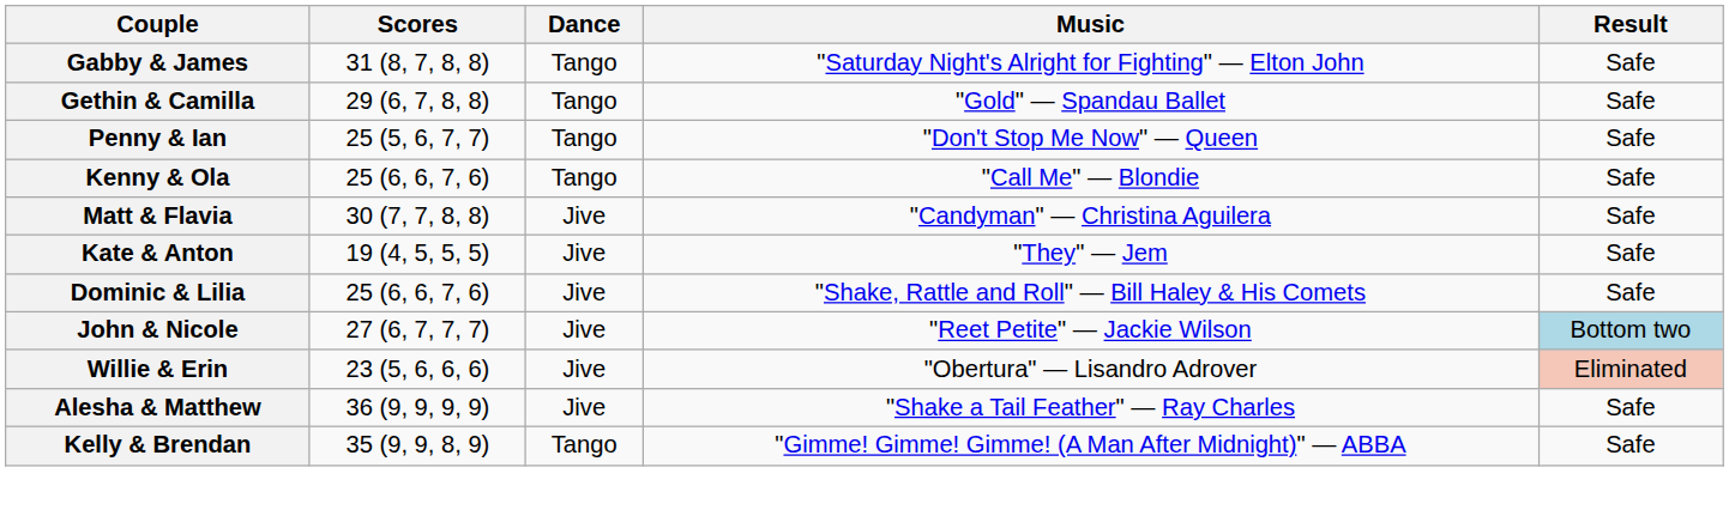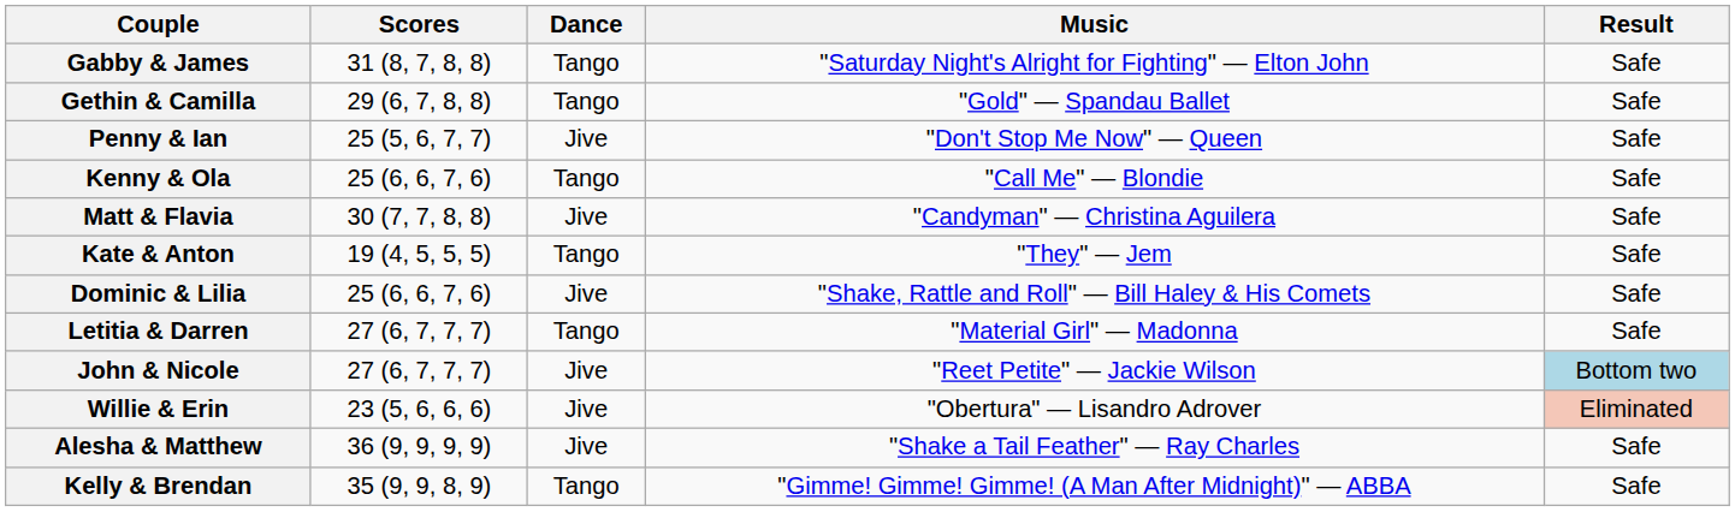 <table class="wikitable sortable" style="text-align:center; width:90%">
 <tr>
 <th scope="col">Couple</th>
 <th scope="col">Scores</th>
 <th scope="col" class="unsortable">Dance</th>
 <th scope="col" class="unsortable">Music</th>
 <th scope="col" class="unsortable">Result</th>
 </tr>
 <tr>
 <th scope="row">Gabby & James</th>
 <td>31 (8, 7, 8, 8)</td>
 <td>Tango</td>
 <td>"<a href='#'>Saturday Night's Alright for Fighting</a>" — <a href='#'>Elton John</a></td>
 <td>Safe</td>
 </tr>
 <tr>
 <th scope="row">Gethin & Camilla</th>
 <td>29 (6, 7, 8, 8)</td>
 <td>Tango</td>
 <td>"<a href='#'>Gold</a>" — <a href='#'>Spandau Ballet</a></td>
 <td>Safe</td>
 </tr>
 <tr>
 <th scope="row">Penny & Ian</th>
 <td>25 (5, 6, 7, 7)</td>
-<td>Tango</td>
+<td>Jive</td>
 <td>"<a href='#'>Don't Stop Me Now</a>" — <a href='#'>Queen</a></td>
 <td>Safe</td>
 </tr>
 <tr>
 <th scope="row">Kenny & Ola</th>
 <td>25 (6, 6, 7, 6)</td>
 <td>Tango</td>
 <td>"<a href='#'>Call Me</a>" — <a href='#'>Blondie</a></td>
 <td>Safe</td>
 </tr>
 <tr>
 <th scope="row">Matt & Flavia</th>
 <td>30 (7, 7, 8, 8)</td>
 <td>Jive</td>
 <td>"<a href='#'>Candyman</a>" — <a href='#'>Christina Aguilera</a></td>
 <td>Safe</td>
 </tr>
 <tr>
 <th scope="row">Kate & Anton</th>
 <td>19 (4, 5, 5, 5)</td>
-<td>Jive</td>
+<td>Tango</td>
 <td>"<a href='#'>They</a>" — <a href='#'>Jem</a></td>
 <td>Safe</td>
 </tr>
 <tr>
 <th scope="row">Dominic & Lilia</th>
 <td>25 (6, 6, 7, 6)</td>
 <td>Jive</td>
 <td>"<a href='#'>Shake, Rattle and Roll</a>" — <a href='#'>Bill Haley & His Comets</a></td>
+<td>Safe</td>
+</tr>
+<tr>
+<th scope="row">Letitia & Darren</th>
+<td>27 (6, 7, 7, 7)</td>
+<td>Tango</td>
+<td>"<a href='#'>Material Girl</a>" — <a href='#'>Madonna</a></td>
 <td>Safe</td>
 </tr>
 <tr>
 <th scope="row">John & Nicole</th>
 <td>27 (6, 7, 7, 7)</td>
 <td>Jive</td>
 <td>"<a href='#'>Reet Petite</a>" — <a href='#'>Jackie Wilson</a></td>
 <td bgcolor="lightblue">Bottom two</td>
 </tr>
 <tr>
 <th scope="row">Willie & Erin</th>
 <td>23 (5, 6, 6, 6)</td>
 <td>Jive</td>
 <td>"Obertura" — Lisandro Adrover</td>
 <td bgcolor="f4c7b8">Eliminated</td>
 </tr>
 <tr>
 <th scope="row">Alesha & Matthew</th>
 <td>36 (9, 9, 9, 9)</td>
 <td>Jive</td>
 <td>"<a href='#'>Shake a Tail Feather</a>" — <a href='#'>Ray Charles</a></td>
 <td>Safe</td>
 </tr>
 <tr>
 <th scope="row">Kelly & Brendan</th>
 <td>35 (9, 9, 8, 9)</td>
 <td>Tango</td>
 <td>"<a href='#'>Gimme! Gimme! Gimme! (A Man After Midnight)</a>" — <a href='#'>ABBA</a></td>
 <td>Safe</td>
 </tr>
 </table>
